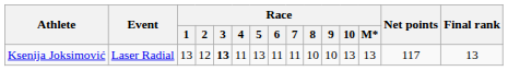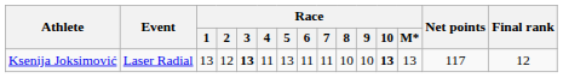 <table class="wikitable" style="font-size:90%">
 <tr>
 <th rowspan="2">Athlete</th>
 <th rowspan="2">Event</th>
 <th colspan=11>Race</th>
 <th rowspan=2>Net points</th>
 <th rowspan=2>Final rank</th>
 </tr>
 <tr style="font-size:95%">
 <th>1</th>
 <th>2</th>
 <th>3</th>
 <th>4</th>
 <th>5</th>
 <th>6</th>
 <th>7</th>
 <th>8</th>
 <th>9</th>
 <th>10</th>
 <th>M*</th>
 </tr>
 <tr align=center>
 <td align=left><a href='#'>Ksenija Joksimović</a></td>
 <td align=center rowspan=2><a href='#'>Laser Radial</a></td>
 <td>13</td>
 <td>12</td>
 <td><strong>13</strong></td>
 <td>11</td>
 <td>13</td>
 <td>11</td>
 <td>11</td>
 <td>10</td>
 <td>10</td>
-<td>13</td>
+<td><strong>13</strong></td>
 <td>13</td>
 <td>117</td>
-<td>13</td>
+<td>12</td>
 </tr>
 </table>
